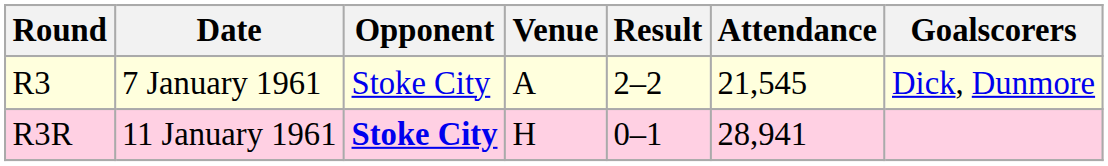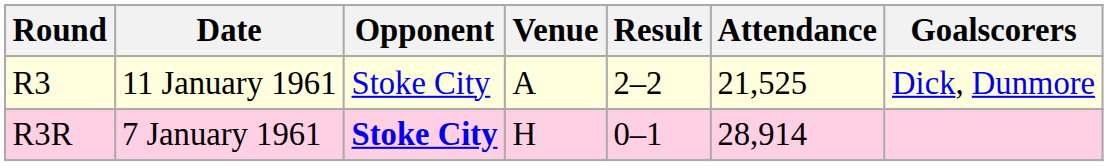 <table class="wikitable">
 <tr>
 <th>Round</th>
 <th>Date</th>
 <th>Opponent</th>
 <th>Venue</th>
 <th>Result</th>
 <th>Attendance</th>
 <th>Goalscorers</th>
 </tr>
 <tr style="background:#ffffdd;">
 <td>R3</td>
-<td>7 January 1961</td>
+<td>11 January 1961</td>
 <td><a href='#'>Stoke City</a></td>
 <td>A</td>
 <td>2–2</td>
-<td>21,545</td>
+<td>21,525</td>
 <td><a href='#'>Dick</a>, <a href='#'>Dunmore</a></td>
 </tr>
 <tr style="background:#ffd0e3;">
 <td>R3R</td>
-<td>11 January 1961</td>
+<td>7 January 1961</td>
 <td><strong><a href='#'>Stoke City</a></strong></td>
 <td>H</td>
 <td>0–1</td>
-<td>28,941</td>
+<td>28,914</td>
 <td></td>
 </tr>
 </table>
